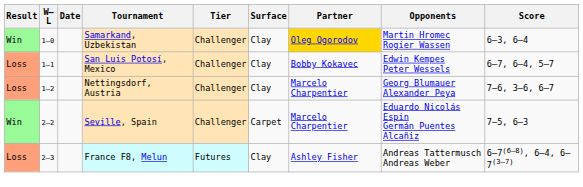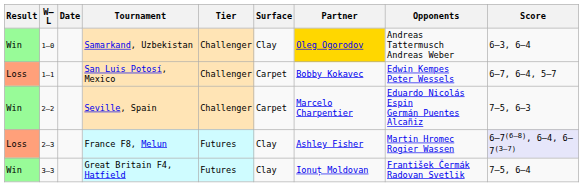 <table class="sortable wikitable">
 <tr>
 <th>Result</th>
 <th class="unsortable">W–L</th>
 <th>Date</th>
 <th>Tournament</th>
 <th>Tier</th>
 <th>Surface</th>
 <th>Partner</th>
 <th>Opponents</th>
 <th class="unsortable">Score</th>
 </tr>
 <tr>
 <td bgcolor=98FB98>Win</td>
 <td><small>1–0</small></td>
 <td></td>
 <td style="background:moccasin;"><a href='#'>Samarkand</a>, Uzbekistan</td>
 <td style="background:moccasin;">Challenger</td>
 <td>Clay</td>
 <td style="background: gold;"> <a href='#'>Oleg Ogorodov</a></td>
-<td> <a href='#'>Martin Hromec</a> <br>  <a href='#'>Rogier Wassen</a></td>
+<td> Andreas Tattermusch <br>  Andreas Weber</td>
 <td>6–3, 6–4</td>
 </tr>
 <tr>
 <td bgcolor=FFA07A>Loss</td>
 <td><small>1–1</small></td>
 <td></td>
 <td style="background:moccasin;"><a href='#'>San Luis Potosí</a>, Mexico</td>
 <td style="background:moccasin;">Challenger</td>
-<td>Clay</td>
+<td>Carpet</td>
 <td> <a href='#'>Bobby Kokavec</a></td>
 <td> <a href='#'>Edwin Kempes</a> <br>  <a href='#'>Peter Wessels</a></td>
 <td>6–7, 6–4, 5–7</td>
-</tr>
-<tr>
-<td bgcolor=FFA07A>Loss</td>
-<td><small>1–2</small></td>
-<td></td>
-<td style="background:moccasin;">Nettingsdorf, Austria</td>
-<td style="background:moccasin;">Challenger</td>
-<td>Clay</td>
-<td> <a href='#'>Marcelo Charpentier</a></td>
-<td> <a href='#'>Georg Blumauer</a> <br>  <a href='#'>Alexander Peya</a></td>
-<td>7–6, 3–6, 6–7</td>
 </tr>
 <tr>
 <td bgcolor=98FB98>Win</td>
 <td><small>2–2</small></td>
 <td></td>
 <td style="background:moccasin;"><a href='#'>Seville</a>, Spain</td>
 <td style="background:moccasin;">Challenger</td>
 <td>Carpet</td>
 <td> <a href='#'>Marcelo Charpentier</a></td>
 <td> <a href='#'>Eduardo Nicolás Espin</a> <br>  <a href='#'>Germán Puentes Alcañiz</a></td>
 <td>7–5, 6–3</td>
 </tr>
 <tr>
 <td bgcolor=FFA07A>Loss</td>
 <td><small>2–3</small></td>
 <td></td>
 <td style="background:#cffcff;">France F8, <a href='#'>Melun</a></td>
 <td style="background:#cffcff;">Futures</td>
 <td>Clay</td>
 <td> <a href='#'>Ashley Fisher</a></td>
-<td> Andreas Tattermusch <br>  Andreas Weber</td>
-<td>6–7<sup>(6–8)</sup>, 6–4, 6–7<sup>(3–7)</sup></td>
+<td> <a href='#'>Martin Hromec</a> <br>  <a href='#'>Rogier Wassen</a></td>
+<td style="background: lavender;">6–7<sup>(6–8)</sup>, 6–4, 6–7<sup>(3–7)</sup></td>
+</tr>
+<tr>
+<td bgcolor=98FB98>Win</td>
+<td><small>3–3</small></td>
+<td></td>
+<td style="background:#cffcff;">Great Britain F4, <a href='#'>Hatfield</a></td>
+<td style="background:#cffcff;">Futures</td>
+<td>Clay</td>
+<td> <a href='#'>Ionuț Moldovan</a></td>
+<td> <a href='#'>František Čermák</a> <br>  <a href='#'>Radovan Svetlik</a></td>
+<td>7–5, 6–4</td>
 </tr>
 </table>
